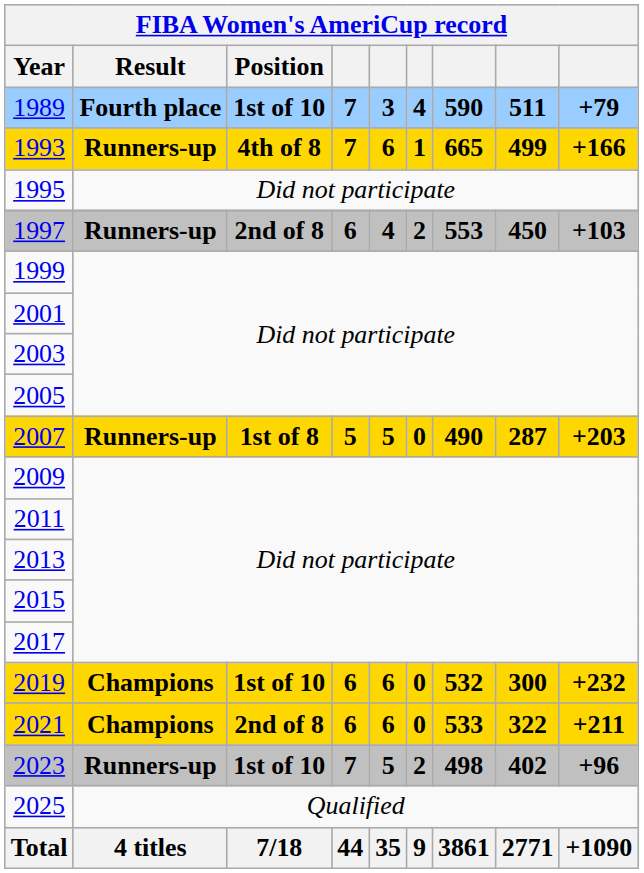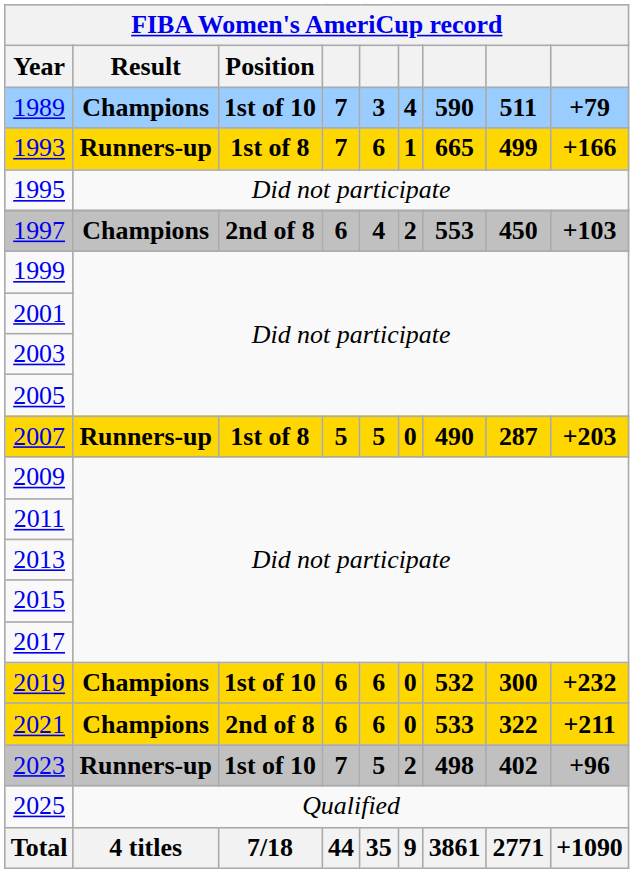 <table class="wikitable" style="text-align: center;">
 <tr>
 <th colspan=9><a href='#'>FIBA Women's AmeriCup record</a></th>
 </tr>
 <tr>
 <th>Year</th>
 <th>Result</th>
 <th>Position</th>
 <th></th>
 <th></th>
 <th></th>
 <th></th>
 <th></th>
 <th></th>
 </tr>
 <tr style="background:#9acdff;">
 <td> <a href='#'>1989</a></td>
-<td><strong>Fourth place</strong></td>
+<td><strong>Champions</strong></td>
 <td><strong>1st of 10</strong></td>
 <td><strong>7</strong></td>
 <td><strong>3</strong></td>
 <td><strong>4</strong></td>
 <td><strong>590</strong></td>
 <td><strong>511</strong></td>
 <td><strong>+79</strong></td>
 </tr>
 <tr style="background:gold">
 <td> <a href='#'>1993</a></td>
 <td><strong>Runners-up</strong></td>
-<td><strong>4th of 8</strong></td>
+<td><strong>1st of 8</strong></td>
 <td><strong>7</strong></td>
 <td><strong>6</strong></td>
 <td><strong>1</strong></td>
 <td><strong>665</strong></td>
 <td><strong>499</strong></td>
 <td><strong>+166</strong></td>
 </tr>
 <tr>
 <td> <a href='#'>1995</a></td>
 <td colspan=8><em>Did not participate</em></td>
 </tr>
 <tr>
 </tr>
 <tr style="background:silver">
 <td> <a href='#'>1997</a></td>
-<td><strong>Runners-up</strong></td>
+<td><strong>Champions</strong></td>
 <td><strong>2nd of 8</strong></td>
 <td><strong>6</strong></td>
 <td><strong>4</strong></td>
 <td><strong>2</strong></td>
 <td><strong>553</strong></td>
 <td><strong>450</strong></td>
 <td><strong>+103</strong></td>
 </tr>
 <tr>
 <td> <a href='#'>1999</a></td>
 <td colspan=8 rowspan=4><em>Did not participate</em></td>
 </tr>
 <tr>
 <td> <a href='#'>2001</a></td>
 </tr>
 <tr>
 <td> <a href='#'>2003</a></td>
 </tr>
 <tr>
 <td> <a href='#'>2005</a></td>
 </tr>
 <tr style="background:gold">
 <td> <a href='#'>2007</a></td>
 <td><strong>Runners-up</strong></td>
 <td><strong>1st of 8</strong></td>
 <td><strong>5</strong></td>
 <td><strong>5</strong></td>
 <td><strong>0</strong></td>
 <td><strong>490</strong></td>
 <td><strong>287</strong></td>
 <td><strong>+203</strong></td>
 </tr>
 <tr>
 <td> <a href='#'>2009</a></td>
 <td colspan=8 rowspan=5><em>Did not participate</em></td>
 </tr>
 <tr>
 <td> <a href='#'>2011</a></td>
 </tr>
 <tr>
 <td> <a href='#'>2013</a></td>
 </tr>
 <tr>
 <td> <a href='#'>2015</a></td>
 </tr>
 <tr>
 <td> <a href='#'>2017</a></td>
 </tr>
 <tr style="background:gold">
 <td> <a href='#'>2019</a></td>
 <td><strong>Champions</strong></td>
 <td><strong>1st of 10</strong></td>
 <td><strong>6</strong></td>
 <td><strong>6</strong></td>
 <td><strong>0</strong></td>
 <td><strong>532</strong></td>
 <td><strong>300</strong></td>
 <td><strong>+232</strong></td>
 </tr>
 <tr style="background:gold">
 <td> <a href='#'>2021</a></td>
 <td><strong>Champions</strong></td>
 <td><strong>2nd of 8</strong></td>
 <td><strong>6</strong></td>
 <td><strong>6</strong></td>
 <td><strong>0</strong></td>
 <td><strong>533</strong></td>
 <td><strong>322</strong></td>
 <td><strong>+211</strong></td>
 </tr>
 <tr style="background:silver">
 <td> <a href='#'>2023</a></td>
 <td><strong>Runners-up</strong></td>
 <td><strong>1st of 10</strong></td>
 <td><strong>7</strong></td>
 <td><strong>5</strong></td>
 <td><strong>2</strong></td>
 <td><strong>498</strong></td>
 <td><strong>402</strong></td>
 <td><strong>+96</strong></td>
 </tr>
 <tr>
 <td> <a href='#'>2025</a></td>
 <td colspan=8><em>Qualified</em></td>
 </tr>
 <tr>
 <th>Total</th>
 <th>4 titles</th>
 <th>7/18</th>
 <th>44</th>
 <th>35</th>
 <th>9</th>
 <th>3861</th>
 <th>2771</th>
 <th>+1090</th>
 </tr>
 </table>
